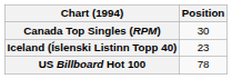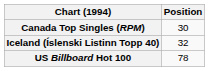 <table class="wikitable sortable plainrowheaders" style="text-align:center">
 <tr>
 <th>Chart (1994)</th>
 <th>Position</th>
 </tr>
 <tr>
 <th scope="row">Canada Top Singles (<em>RPM</em>)</th>
 <td>30</td>
 </tr>
 <tr>
 <th scope="row">Iceland (Íslenski Listinn Topp 40)</th>
-<td>23</td>
+<td>32</td>
 </tr>
 <tr>
 <th scope="row">US <em>Billboard</em> Hot 100</th>
 <td>78</td>
 </tr>
 </table>
